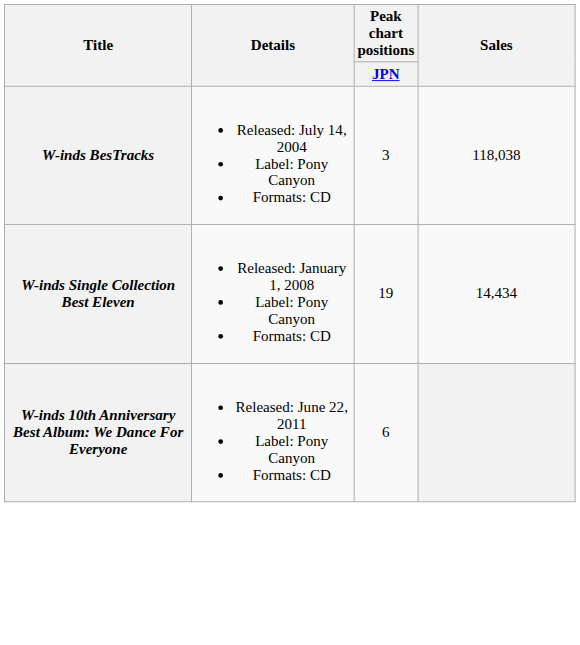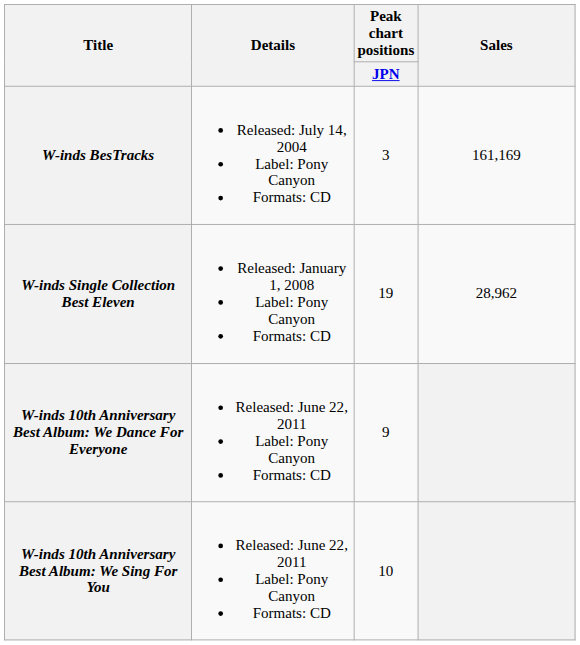 <table class="wikitable plainrowheaders" style="text-align:center;">
 <tr>
 <th rowspan="2" style="width:12em;">Title</th>
 <th rowspan="2">Details</th>
 <th colspan="1">Peak chart positions</th>
 <th rowspan="2" style="width:10em;">Sales</th>
 </tr>
 <tr>
 <th width="30"><a href='#'>JPN</a></th>
 </tr>
 <tr>
 <th scope="row"><em>W-inds BesTracks</em></th>
 <td><br><ul><li>Released: July 14, 2004</li><li>Label: Pony Canyon</li><li>Formats: CD</li></ul></td>
 <td>3</td>
-<td>118,038</td>
+<td>161,169</td>
 </tr>
 <tr>
 <th scope="row"><em>W-inds Single Collection Best Eleven</em></th>
 <td><br><ul><li>Released: January 1, 2008</li><li>Label: Pony Canyon</li><li>Formats: CD</li></ul></td>
 <td>19</td>
-<td>14,434</td>
+<td>28,962</td>
 </tr>
 <tr>
 <th scope="row"><em>W-inds 10th Anniversary Best Album: We Dance For Everyone</em></th>
 <td><br><ul><li>Released: June 22, 2011</li><li>Label: Pony Canyon</li><li>Formats: CD</li></ul></td>
-<td>6</td>
+<td>9</td>
+<th scope="row"></th>
+</tr>
+<tr>
+<th scope="row"><em>W-inds 10th Anniversary Best Album: We Sing For You</em></th>
+<td><br><ul><li>Released: June 22, 2011</li><li>Label: Pony Canyon</li><li>Formats: CD</li></ul></td>
+<td>10</td>
 <th scope="row"></th>
 </tr>
 </table>
